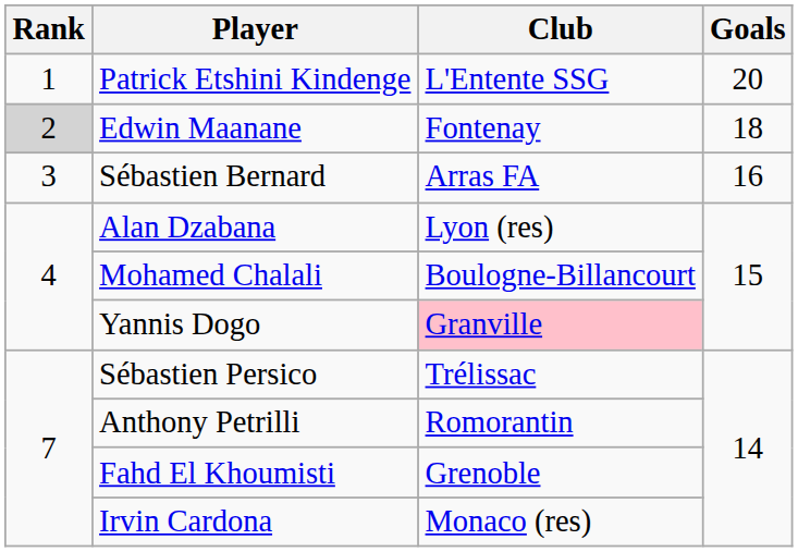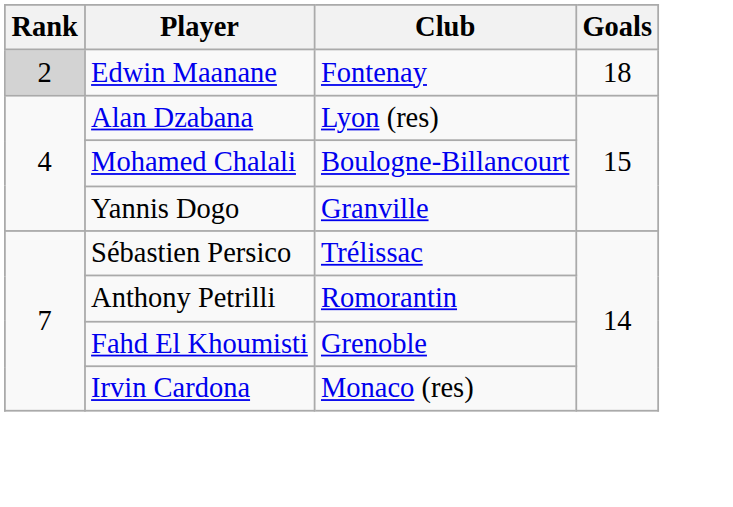 <table class="wikitable" style="text-align:center">
 <tr>
 <th>Rank</th>
 <th>Player</th>
 <th>Club</th>
 <th>Goals</th>
 </tr>
 <tr>
-<td>1</td>
-<td align="left"><a href='#'>Patrick Etshini Kindenge</a></td>
-<td align="left"><a href='#'>L'Entente SSG</a></td>
-<td>20</td>
-</tr>
-<tr>
 <td style="background: lightgrey;">2</td>
 <td align="left"><a href='#'>Edwin Maanane</a></td>
 <td align="left"><a href='#'>Fontenay</a></td>
 <td>18</td>
-</tr>
-<tr>
-<td>3</td>
-<td align="left">Sébastien Bernard</td>
-<td align="left"><a href='#'>Arras FA</a></td>
-<td>16</td>
 </tr>
 <tr>
 <td rowspan="3">4</td>
 <td align="left"><a href='#'>Alan Dzabana</a></td>
 <td align="left"><a href='#'>Lyon</a> (res)</td>
 <td rowspan="3">15</td>
 </tr>
 <tr>
 <td align="left"><a href='#'>Mohamed Chalali</a></td>
 <td align="left"><a href='#'>Boulogne-Billancourt</a></td>
 </tr>
 <tr>
 <td align="left">Yannis Dogo</td>
-<td align="left" style="background: pink;"><a href='#'>Granville</a></td>
+<td align="left"><a href='#'>Granville</a></td>
 </tr>
 <tr>
 <td rowspan="4">7</td>
 <td align="left">Sébastien Persico</td>
 <td align="left"><a href='#'>Trélissac</a></td>
 <td rowspan="4">14</td>
 </tr>
 <tr>
 <td align="left">Anthony Petrilli</td>
 <td align="left"><a href='#'>Romorantin</a></td>
 </tr>
 <tr>
 <td align="left"><a href='#'>Fahd El Khoumisti</a></td>
 <td align="left"><a href='#'>Grenoble</a></td>
 </tr>
 <tr>
 <td align="left"><a href='#'>Irvin Cardona</a></td>
 <td align="left"><a href='#'>Monaco</a> (res)</td>
 </tr>
 </table>
